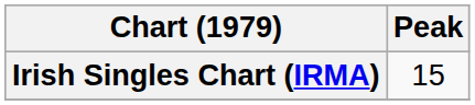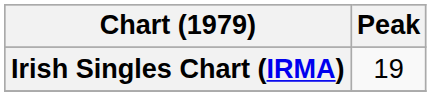 <table class="wikitable plainrowheaders">
 <tr>
 <th align="left">Chart (1979)</th>
 <th align="left">Peak</th>
 </tr>
 <tr>
 <th scope="row">Irish Singles Chart (<a href='#'>IRMA</a>)</th>
-<td align="center">15</td>
+<td align="center">19</td>
 </tr>
 <tr>
 </tr>
 </table>
